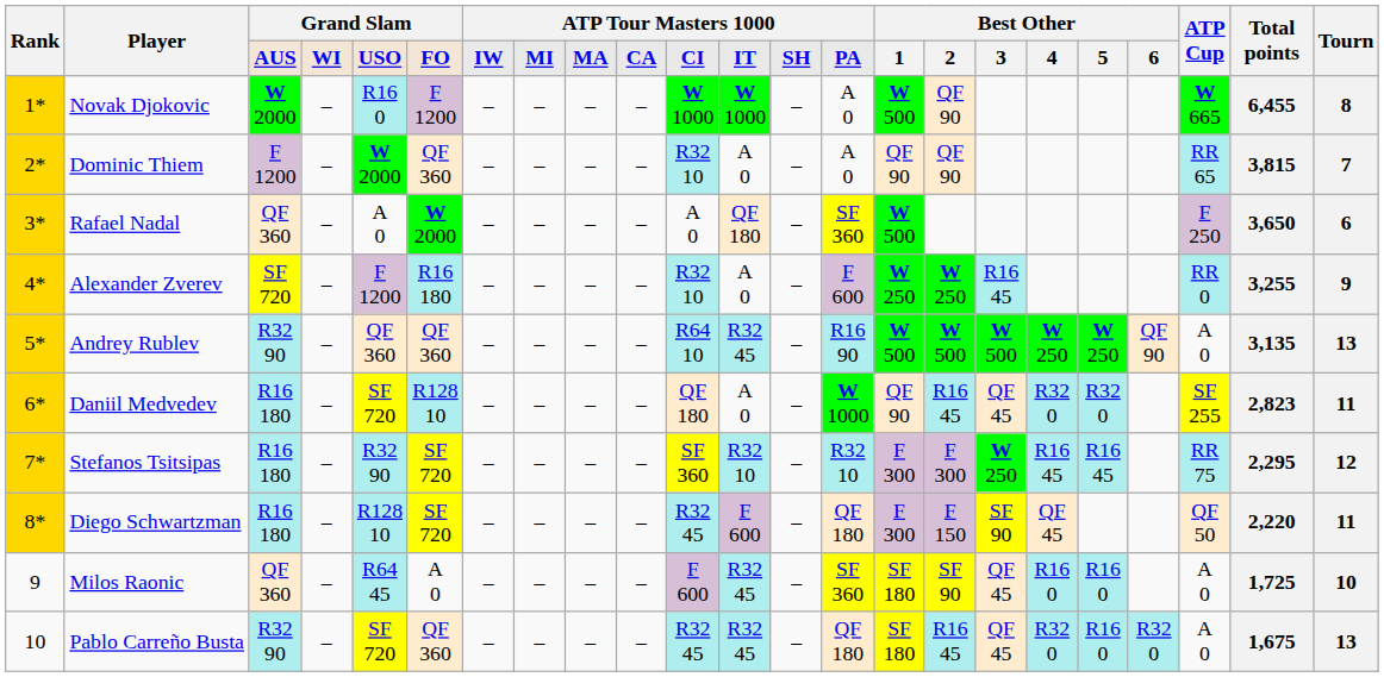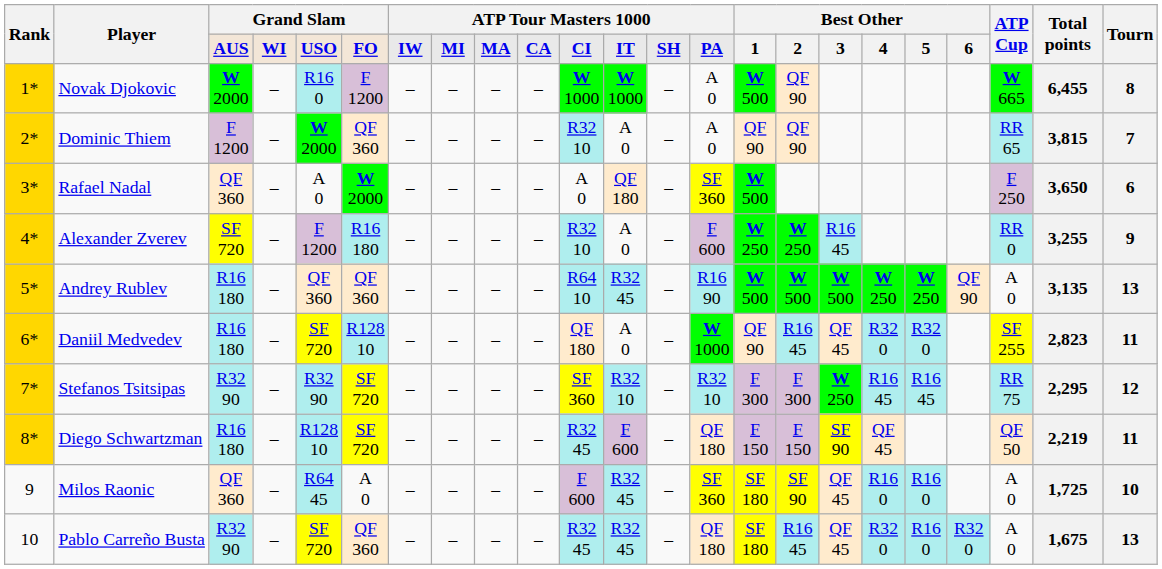 <table class="wikitable nowrap" style="font-size:90%;text-align:center">
 <tr>
 <th rowspan="2">Rank</th>
 <th rowspan="2">Player</th>
 <th colspan="4">Grand Slam</th>
 <th colspan="8">ATP Tour Masters 1000</th>
 <th colspan="6">Best Other</th>
 <th rowspan="2" width="28"><a href='#'>ATP<br>Cup</a></th>
 <th rowspan="2" width="50">Total <br> points</th>
 <th rowspan="2">Tourn</th>
 </tr>
 <tr>
 <td style="background:#f3e6d7; width:28px;"><strong><a href='#'>AUS</a></strong></td>
 <td style="background:#f3e6d7; width:28px;"><strong><a href='#'>WI</a></strong></td>
 <td style="background:#f3e6d7; width:28px;"><strong><a href='#'>USO</a></strong></td>
 <td style="background:#f3e6d7; width:28px;"><strong><a href='#'>FO</a></strong></td>
 <td style="background:#e9e9e9; width:28px;"><strong><a href='#'>IW</a></strong></td>
 <td style="background:#e9e9e9; width:28px;"><strong><a href='#'>MI</a></strong></td>
 <td style="background:#e9e9e9; width:28px;"><strong><a href='#'>MA</a></strong></td>
 <td style="background:#e9e9e9; width:28px;"><strong><a href='#'>CA</a></strong></td>
 <td style="background:#e9e9e9; width:28px;"><strong><a href='#'>CI</a></strong></td>
 <td style="background:#e9e9e9; width:28px;"><strong><a href='#'>IT</a></strong></td>
 <td style="background:#e9e9e9; width:28px;"><strong><a href='#'>SH</a></strong></td>
 <td style="background:#e9e9e9; width:28px;"><strong><a href='#'>PA</a></strong></td>
 <th width="28">1</th>
 <th width="28">2</th>
 <th width="28">3</th>
 <th width="28">4</th>
 <th width="28">5</th>
 <th width="28">6</th>
 </tr>
 <tr>
 <td bgcolor="gold">1*</td>
 <td align="left"> <a href='#'>Novak Djokovic</a></td>
 <td bgcolor="lime"><a href='#'><strong>W</strong></a><br>2000</td>
 <td>–</td>
 <td bgcolor="afeeee"><a href='#'>R16</a><br>0</td>
 <td bgcolor="thistle"><a href='#'>F</a><br>1200</td>
 <td>–</td>
 <td>–</td>
 <td>–</td>
 <td>–</td>
 <td bgcolor="lime"><a href='#'><strong>W</strong></a><br>1000</td>
 <td bgcolor="lime"><a href='#'><strong>W</strong></a><br>1000</td>
 <td>–</td>
 <td>A<br>0</td>
 <td bgcolor="lime"><a href='#'><strong>W</strong></a><br>500</td>
 <td bgcolor="ffebcd"><a href='#'>QF</a><br>90</td>
 <td></td>
 <td></td>
 <td></td>
 <td></td>
 <td bgcolor="lime"><strong><a href='#'>W</a></strong><br>665</td>
 <th>6,455</th>
 <th>8</th>
 </tr>
 <tr>
 <td bgcolor="gold">2*</td>
 <td align="left"> <a href='#'>Dominic Thiem</a></td>
 <td bgcolor="thistle"><a href='#'>F</a><br>1200</td>
 <td>–</td>
 <td bgcolor="lime"><strong><a href='#'>W</a></strong><br>2000</td>
 <td bgcolor="ffebcd"><a href='#'>QF</a><br>360</td>
 <td>–</td>
 <td>–</td>
 <td>–</td>
 <td>–</td>
 <td bgcolor="afeeee"><a href='#'>R32</a><br>10</td>
 <td>A<br>0</td>
 <td>–</td>
 <td>A<br>0</td>
 <td bgcolor="ffebcd"><a href='#'>QF</a><br>90</td>
 <td bgcolor="ffebcd"><a href='#'>QF</a><br>90</td>
 <td></td>
 <td></td>
 <td></td>
 <td></td>
 <td bgcolor="afeeee"><a href='#'>RR</a><br>65</td>
 <th>3,815</th>
 <th>7</th>
 </tr>
 <tr>
 <td bgcolor="gold">3*</td>
 <td align="left"> <a href='#'>Rafael Nadal</a></td>
 <td bgcolor="ffebcd"><a href='#'>QF</a><br>360</td>
 <td>–</td>
 <td>A<br>0</td>
 <td bgcolor="lime"><a href='#'><strong>W</strong></a><br>2000</td>
 <td>–</td>
 <td>–</td>
 <td>–</td>
 <td>–</td>
 <td>A<br>0</td>
 <td bgcolor="ffebcd"><a href='#'>QF</a><br>180</td>
 <td>–</td>
 <td bgcolor="yellow"><a href='#'>SF</a><br>360</td>
 <td bgcolor="lime"><strong><a href='#'>W</a></strong><br>500</td>
 <td></td>
 <td></td>
 <td></td>
 <td></td>
 <td></td>
 <td bgcolor="thistle"><a href='#'>F</a><br>250</td>
 <th>3,650</th>
 <th>6</th>
 </tr>
 <tr>
 <td bgcolor="gold">4*</td>
 <td align="left"> <a href='#'>Alexander Zverev</a></td>
 <td bgcolor="yellow"><a href='#'>SF</a><br>720</td>
 <td>–</td>
 <td bgcolor="thistle"><a href='#'>F</a><br>1200</td>
 <td bgcolor="afeeee"><a href='#'>R16</a><br>180</td>
 <td>–</td>
 <td>–</td>
 <td>–</td>
 <td>–</td>
 <td bgcolor="afeeee"><a href='#'>R32</a><br>10</td>
 <td>A<br>0</td>
 <td>–</td>
 <td bgcolor="thistle"><a href='#'>F</a><br>600</td>
 <td bgcolor="lime"><strong><a href='#'>W</a></strong><br>250</td>
 <td bgcolor="lime"><strong><a href='#'>W</a></strong><br>250</td>
 <td bgcolor="afeeee"><a href='#'>R16</a><br>45</td>
 <td></td>
 <td></td>
 <td></td>
 <td bgcolor="afeeee"><a href='#'>RR</a><br>0</td>
 <th>3,255</th>
 <th>9</th>
 </tr>
 <tr>
 <td bgcolor="gold">5*</td>
 <td align="left"> <a href='#'>Andrey Rublev</a></td>
-<td bgcolor="afeeee"><a href='#'>R32</a><br>90</td>
+<td bgcolor="afeeee"><a href='#'>R16</a><br>180</td>
 <td>–</td>
 <td bgcolor="ffebcd"><a href='#'>QF</a><br>360</td>
 <td bgcolor="ffebcd"><a href='#'>QF</a><br>360</td>
 <td>–</td>
 <td>–</td>
 <td>–</td>
 <td>–</td>
 <td bgcolor="afeeee"><a href='#'>R64</a><br>10</td>
 <td bgcolor="afeeee"><a href='#'>R32</a><br>45</td>
 <td>–</td>
 <td bgcolor="afeeee"><a href='#'>R16</a><br>90</td>
 <td bgcolor="lime"><strong><a href='#'>W</a></strong><br>500</td>
 <td bgcolor="lime"><strong><a href='#'>W</a></strong><br>500</td>
 <td bgcolor="lime"><strong><a href='#'>W</a></strong><br>500</td>
 <td bgcolor="lime"><strong><a href='#'>W</a></strong><br>250</td>
 <td bgcolor="lime"><strong><a href='#'>W</a></strong><br>250</td>
 <td bgcolor="ffebcd"><a href='#'>QF</a><br>90</td>
 <td>A<br>0</td>
 <th>3,135</th>
 <th>13</th>
 </tr>
 <tr>
 <td bgcolor="gold">6*</td>
 <td align="left"> <a href='#'>Daniil Medvedev</a></td>
 <td bgcolor="afeeee"><a href='#'>R16</a><br>180</td>
 <td>–</td>
 <td bgcolor="yellow"><a href='#'>SF</a><br>720</td>
 <td bgcolor="afeeee"><a href='#'>R128</a><br>10</td>
 <td>–</td>
 <td>–</td>
 <td>–</td>
 <td>–</td>
 <td bgcolor="ffebcd"><a href='#'>QF</a><br>180</td>
 <td>A<br>0</td>
 <td>–</td>
 <td bgcolor="lime"><strong><a href='#'>W</a></strong><br>1000</td>
 <td bgcolor="ffebcd"><a href='#'>QF</a><br>90</td>
 <td bgcolor="afeeee"><a href='#'>R16</a><br>45</td>
 <td bgcolor="ffebcd"><a href='#'>QF</a><br>45</td>
 <td bgcolor="afeeee"><a href='#'>R32</a><br>0</td>
 <td bgcolor="afeeee"><a href='#'>R32</a><br>0</td>
 <td></td>
 <td bgcolor="yellow"><a href='#'>SF</a><br>255</td>
 <th>2,823</th>
 <th>11</th>
 </tr>
 <tr>
 <td bgcolor="gold">7*</td>
 <td align="left"> <a href='#'>Stefanos Tsitsipas</a></td>
-<td bgcolor="afeeee"><a href='#'>R16</a><br>180</td>
+<td bgcolor="afeeee"><a href='#'>R32</a><br>90</td>
 <td>–</td>
 <td bgcolor="afeeee"><a href='#'>R32</a><br>90</td>
 <td bgcolor="yellow"><a href='#'>SF</a><br>720</td>
 <td>–</td>
 <td>–</td>
 <td>–</td>
 <td>–</td>
 <td bgcolor="yellow"><a href='#'>SF</a><br>360</td>
 <td bgcolor="afeeee"><a href='#'>R32</a><br>10</td>
 <td>–</td>
 <td bgcolor="afeeee"><a href='#'>R32</a><br>10</td>
 <td bgcolor="thistle"><a href='#'>F</a><br>300</td>
 <td bgcolor="thistle"><a href='#'>F</a><br>300</td>
 <td bgcolor="lime"><a href='#'><strong>W</strong></a><br>250</td>
 <td bgcolor="afeeee"><a href='#'>R16</a><br>45</td>
 <td bgcolor="afeeee"><a href='#'>R16</a><br>45</td>
 <td></td>
 <td bgcolor="afeeee"><a href='#'>RR</a><br>75</td>
 <th>2,295</th>
 <th>12</th>
 </tr>
 <tr>
 <td bgcolor="gold">8*</td>
 <td align="left"> <a href='#'>Diego Schwartzman</a></td>
 <td bgcolor="afeeee"><a href='#'>R16</a><br>180</td>
 <td>–</td>
 <td bgcolor="afeeee"><a href='#'>R128</a><br>10</td>
 <td bgcolor="yellow"><a href='#'>SF</a><br>720</td>
 <td>–</td>
 <td>–</td>
 <td>–</td>
 <td>–</td>
 <td bgcolor="afeeee"><a href='#'>R32</a><br>45</td>
 <td bgcolor="thistle"><a href='#'>F</a><br>600</td>
 <td>–</td>
 <td bgcolor="ffebcd"><a href='#'>QF</a><br>180</td>
-<td bgcolor="thistle"><a href='#'>F</a><br>300</td>
+<td bgcolor="thistle"><a href='#'>F</a><br>150</td>
 <td bgcolor="thistle"><a href='#'>F</a><br>150</td>
 <td bgcolor="yellow"><a href='#'>SF</a><br>90</td>
 <td bgcolor="ffebcd"><a href='#'>QF</a><br>45</td>
 <td></td>
 <td></td>
 <td bgcolor="ffebcd"><a href='#'>QF</a><br>50</td>
-<th>2,220</th>
+<th>2,219</th>
 <th>11</th>
 </tr>
 <tr>
 <td>9</td>
 <td align="left"> <a href='#'>Milos Raonic</a></td>
 <td bgcolor="ffebcd"><a href='#'>QF</a><br>360</td>
 <td>–</td>
 <td bgcolor="afeeee"><a href='#'>R64</a><br>45</td>
 <td>A<br>0</td>
 <td>–</td>
 <td>–</td>
 <td>–</td>
 <td>–</td>
 <td bgcolor="thistle"><a href='#'>F</a><br>600</td>
 <td bgcolor="afeeee"><a href='#'>R32</a><br>45</td>
 <td>–</td>
 <td bgcolor="yellow"><a href='#'>SF</a><br>360</td>
 <td bgcolor="yellow"><a href='#'>SF</a><br>180</td>
 <td bgcolor="yellow"><a href='#'>SF</a><br>90</td>
 <td bgcolor="ffebcd"><a href='#'>QF</a><br>45</td>
 <td bgcolor="afeeee"><a href='#'>R16</a><br>0</td>
 <td bgcolor="afeeee"><a href='#'>R16</a><br>0</td>
 <td></td>
 <td>A<br>0</td>
 <th>1,725</th>
 <th>10</th>
 </tr>
 <tr>
 <td>10</td>
 <td align="left"> <a href='#'>Pablo Carreño Busta</a></td>
 <td bgcolor="afeeee"><a href='#'>R32</a><br>90</td>
 <td>–</td>
 <td bgcolor="yellow"><a href='#'>SF</a><br>720</td>
 <td bgcolor="ffebcd"><a href='#'>QF</a><br>360</td>
 <td>–</td>
 <td>–</td>
 <td>–</td>
 <td>–</td>
 <td bgcolor="afeeee"><a href='#'>R32</a><br>45</td>
 <td bgcolor="afeeee"><a href='#'>R32</a><br>45</td>
 <td>–</td>
 <td bgcolor="ffebcd"><a href='#'>QF</a><br>180</td>
 <td bgcolor="yellow"><a href='#'>SF</a><br>180</td>
 <td bgcolor="afeeee"><a href='#'>R16</a><br>45</td>
 <td bgcolor="ffebcd"><a href='#'>QF</a><br>45</td>
 <td bgcolor="afeeee"><a href='#'>R32</a><br>0</td>
 <td bgcolor="afeeee"><a href='#'>R16</a><br>0</td>
 <td bgcolor="afeeee"><a href='#'>R32</a><br>0</td>
 <td>A<br>0</td>
 <th>1,675</th>
 <th>13</th>
 </tr>
 </table>
